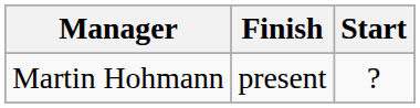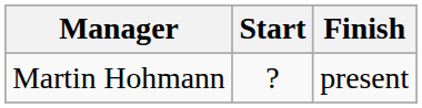 <table class="wikitable">
 <tr>
 <th>Manager</th>
+<th>Start</th>
 <th>Finish</th>
-<th>Start</th>
 </tr>
 <tr align="center">
 <td align="left">Martin Hohmann</td>
+<td>?</td>
 <td>present</td>
-<td>?</td>
 </tr>
 </table>
